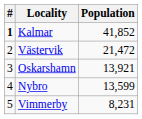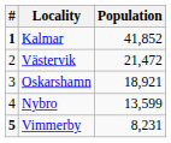 <table class="wikitable">
 <tr>
 <th>#</th>
 <th>Locality</th>
 <th>Population</th>
 </tr>
 <tr>
 <td><strong>1</strong></td>
 <td><a href='#'>Kalmar</a></td>
 <td align="right">41,852</td>
 </tr>
 <tr>
 <td>2</td>
 <td><a href='#'>Västervik</a></td>
 <td align="right">21,472</td>
 </tr>
 <tr>
 <td>3</td>
 <td><a href='#'>Oskarshamn</a></td>
-<td align="right">13,921</td>
+<td align="right">18,921</td>
 </tr>
 <tr>
 <td>4</td>
 <td><a href='#'>Nybro</a></td>
 <td align="right">13,599</td>
 </tr>
 <tr>
-<td>5</td>
+<td><strong>5</strong></td>
 <td><a href='#'>Vimmerby</a></td>
 <td align="right">8,231</td>
 </tr>
 </table>
